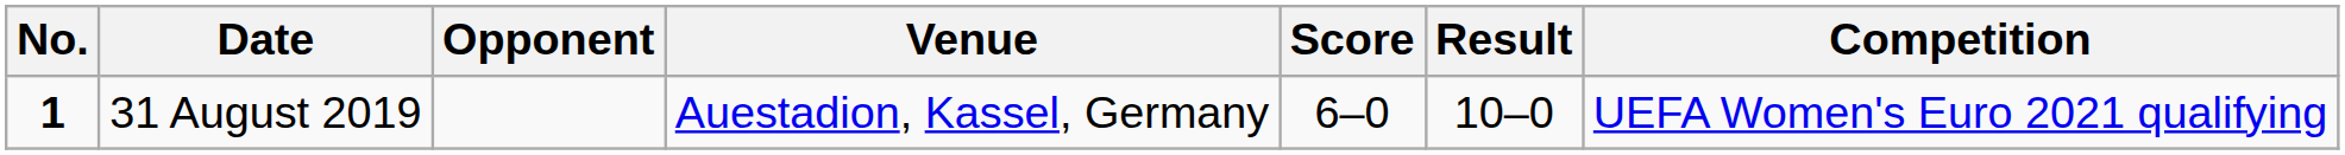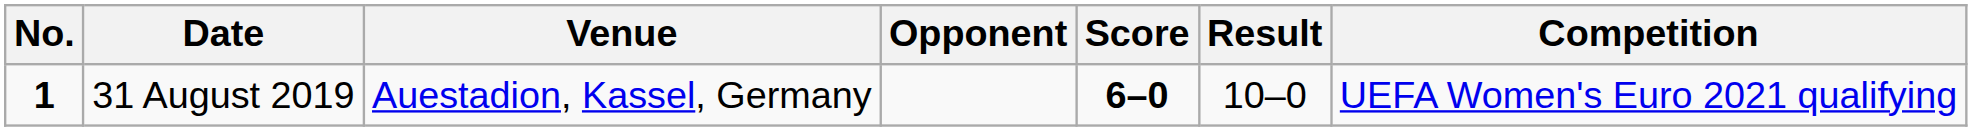 <table class="wikitable sortable">
 <tr>
 <th scope="col">No.</th>
 <th scope="col">Date</th>
+<th scope="col">Venue</th>
 <th scope="col">Opponent</th>
-<th scope="col">Venue</th>
 <th scope="col">Score</th>
 <th scope="col">Result</th>
 <th scope="col">Competition</th>
 </tr>
 <tr>
 <td align="center"><strong>1</strong></td>
 <td>31 August 2019</td>
+<td><a href='#'>Auestadion</a>, <a href='#'>Kassel</a>, Germany</td>
 <td></td>
-<td><a href='#'>Auestadion</a>, <a href='#'>Kassel</a>, Germany</td>
-<td align="center">6–0</td>
+<td align="center"><strong>6–0</strong></td>
 <td align="center">10–0</td>
 <td><a href='#'>UEFA Women's Euro 2021 qualifying</a></td>
 </tr>
 </table>
